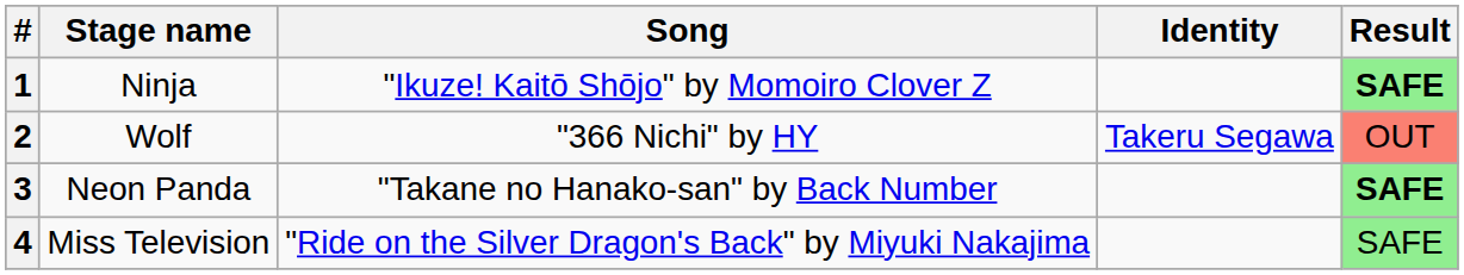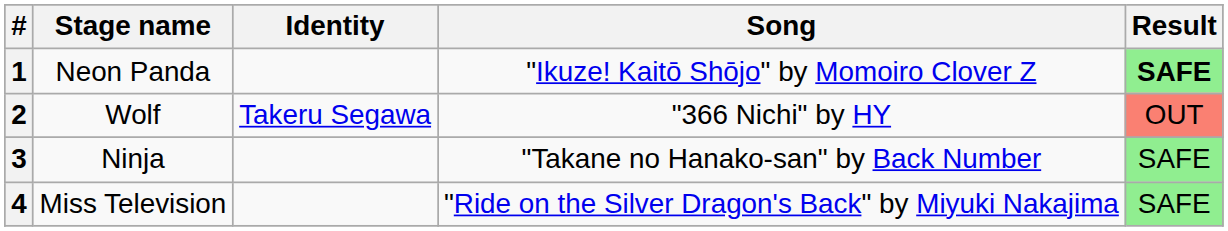 <table class="wikitable plainrowheaders" style="text-align: center;">
 <tr>
 <th>#</th>
 <th>Stage name</th>
+<th>Identity</th>
 <th>Song</th>
-<th>Identity</th>
 <th>Result</th>
 </tr>
 <tr>
 <th>1</th>
-<td>Ninja</td>
+<td>Neon Panda</td>
+<td></td>
 <td>"<a href='#'>Ikuze! Kaitō Shōjo</a>" by <a href='#'>Momoiro Clover Z</a></td>
-<td></td>
 <td bgcolor="lightgreen"><strong>SAFE</strong></td>
 </tr>
 <tr>
 <th>2</th>
 <td>Wolf</td>
+<td><a href='#'>Takeru Segawa</a></td>
 <td>"366 Nichi" by <a href='#'>HY</a></td>
-<td><a href='#'>Takeru Segawa</a></td>
 <td bgcolor=salmon>OUT</td>
 </tr>
 <tr>
 <th>3</th>
-<td>Neon Panda</td>
+<td>Ninja</td>
+<td></td>
 <td>"Takane no Hanako-san" by <a href='#'>Back Number</a></td>
-<td></td>
-<td bgcolor="lightgreen"><strong>SAFE</strong></td>
+<td bgcolor="lightgreen">SAFE</td>
 </tr>
 <tr>
 <th>4</th>
 <td>Miss Television</td>
+<td></td>
 <td>"<a href='#'>Ride on the Silver Dragon's Back</a>" by <a href='#'>Miyuki Nakajima</a></td>
-<td></td>
 <td bgcolor="lightgreen">SAFE</td>
 </tr>
 </table>
